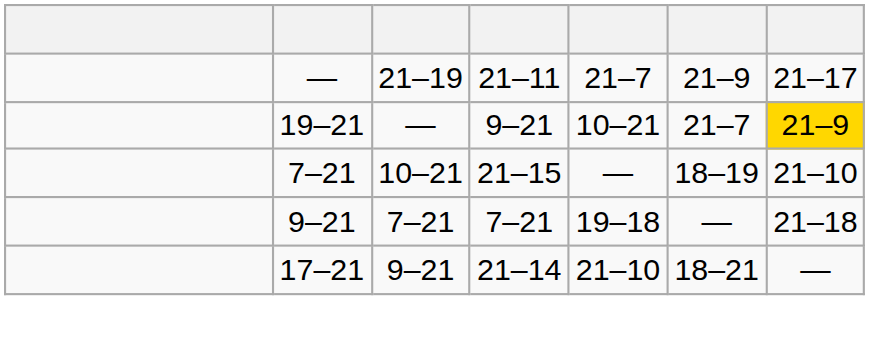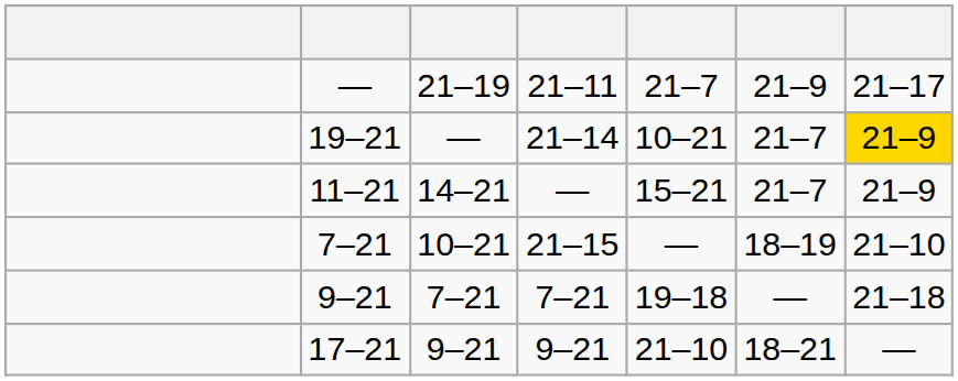 <table class="wikitable" style="text-align:center; font-size:90%;">
 <tr>
 <th width=120> </th>
 <th></th>
 <th></th>
 <th></th>
 <th></th>
 <th></th>
 <th></th>
 </tr>
 <tr>
 <td style="text-align:right;"></td>
 <td>—</td>
 <td>21–19</td>
 <td>21–11</td>
 <td>21–7</td>
 <td>21–9</td>
 <td>21–17</td>
 </tr>
 <tr>
 <td style="text-align:right;"></td>
 <td>19–21</td>
 <td>—</td>
-<td>9–21</td>
+<td>21–14</td>
 <td>10–21</td>
 <td>21–7</td>
 <td style="background: gold;">21–9</td>
+</tr>
+<tr>
+<td style="text-align:right;"></td>
+<td>11–21</td>
+<td>14–21</td>
+<td>—</td>
+<td>15–21</td>
+<td>21–7</td>
+<td>21–9</td>
 </tr>
 <tr>
 <td style="text-align:right;"></td>
 <td>7–21</td>
 <td>10–21</td>
 <td>21–15</td>
 <td>—</td>
 <td>18–19</td>
 <td>21–10</td>
 </tr>
 <tr>
 <td style="text-align:right;"></td>
 <td>9–21</td>
 <td>7–21</td>
 <td>7–21</td>
 <td>19–18</td>
 <td>—</td>
 <td>21–18</td>
 </tr>
 <tr>
 <td style="text-align:right;"></td>
 <td>17–21</td>
 <td>9–21</td>
-<td>21–14</td>
+<td>9–21</td>
 <td>21–10</td>
 <td>18–21</td>
 <td>—</td>
 </tr>
 </table>
